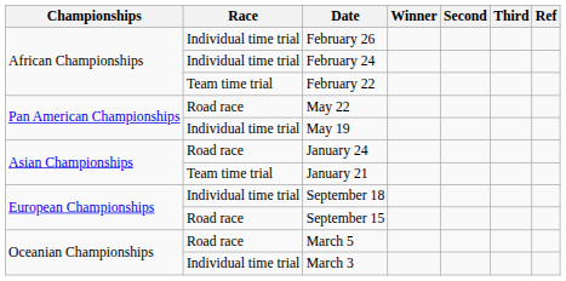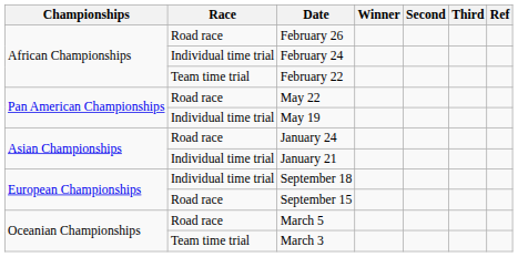 <table class="wikitable plainrowheaders">
 <tr>
 <th>Championships</th>
 <th>Race</th>
 <th>Date</th>
 <th>Winner</th>
 <th>Second</th>
 <th>Third</th>
 <th>Ref</th>
 </tr>
 <tr>
 <td rowspan=3>African Championships<br></td>
-<td>Individual time trial</td>
+<td>Road race</td>
 <td>February 26</td>
 <td></td>
 <td></td>
 <td></td>
 <td></td>
 </tr>
 <tr>
 <td>Individual time trial</td>
 <td>February 24</td>
 <td></td>
 <td></td>
 <td></td>
 <td></td>
 </tr>
 <tr>
 <td>Team time trial</td>
 <td>February 22</td>
 <td></td>
 <td></td>
 <td></td>
 <td></td>
 </tr>
 <tr>
 <td rowspan=2><a href='#'>Pan American Championships</a><br></td>
 <td>Road race</td>
 <td>May 22</td>
 <td></td>
 <td></td>
 <td></td>
 <td></td>
 </tr>
 <tr>
 <td>Individual time trial</td>
 <td>May 19</td>
 <td></td>
 <td></td>
 <td></td>
 <td></td>
 </tr>
 <tr>
 <td rowspan=2><a href='#'>Asian Championships</a><br></td>
 <td>Road race</td>
 <td>January 24</td>
 <td></td>
 <td></td>
 <td></td>
 <td></td>
 </tr>
 <tr>
-<td>Team time trial</td>
+<td>Individual time trial</td>
 <td>January 21</td>
 <td></td>
 <td></td>
 <td></td>
 <td></td>
 </tr>
 <tr>
 <td rowspan=2><a href='#'>European Championships</a><br></td>
 <td>Individual time trial</td>
 <td>September 18</td>
 <td></td>
 <td></td>
 <td></td>
 <td></td>
 </tr>
 <tr>
 <td>Road race</td>
 <td>September 15</td>
 <td></td>
 <td></td>
 <td></td>
 <td></td>
 </tr>
 <tr>
 <td rowspan=2>Oceanian Championships<br></td>
 <td>Road race</td>
 <td>March 5</td>
 <td></td>
 <td></td>
 <td></td>
 <td></td>
 </tr>
 <tr>
-<td>Individual time trial</td>
+<td>Team time trial</td>
 <td>March 3</td>
 <td></td>
 <td></td>
 <td></td>
 <td></td>
 </tr>
 </table>
